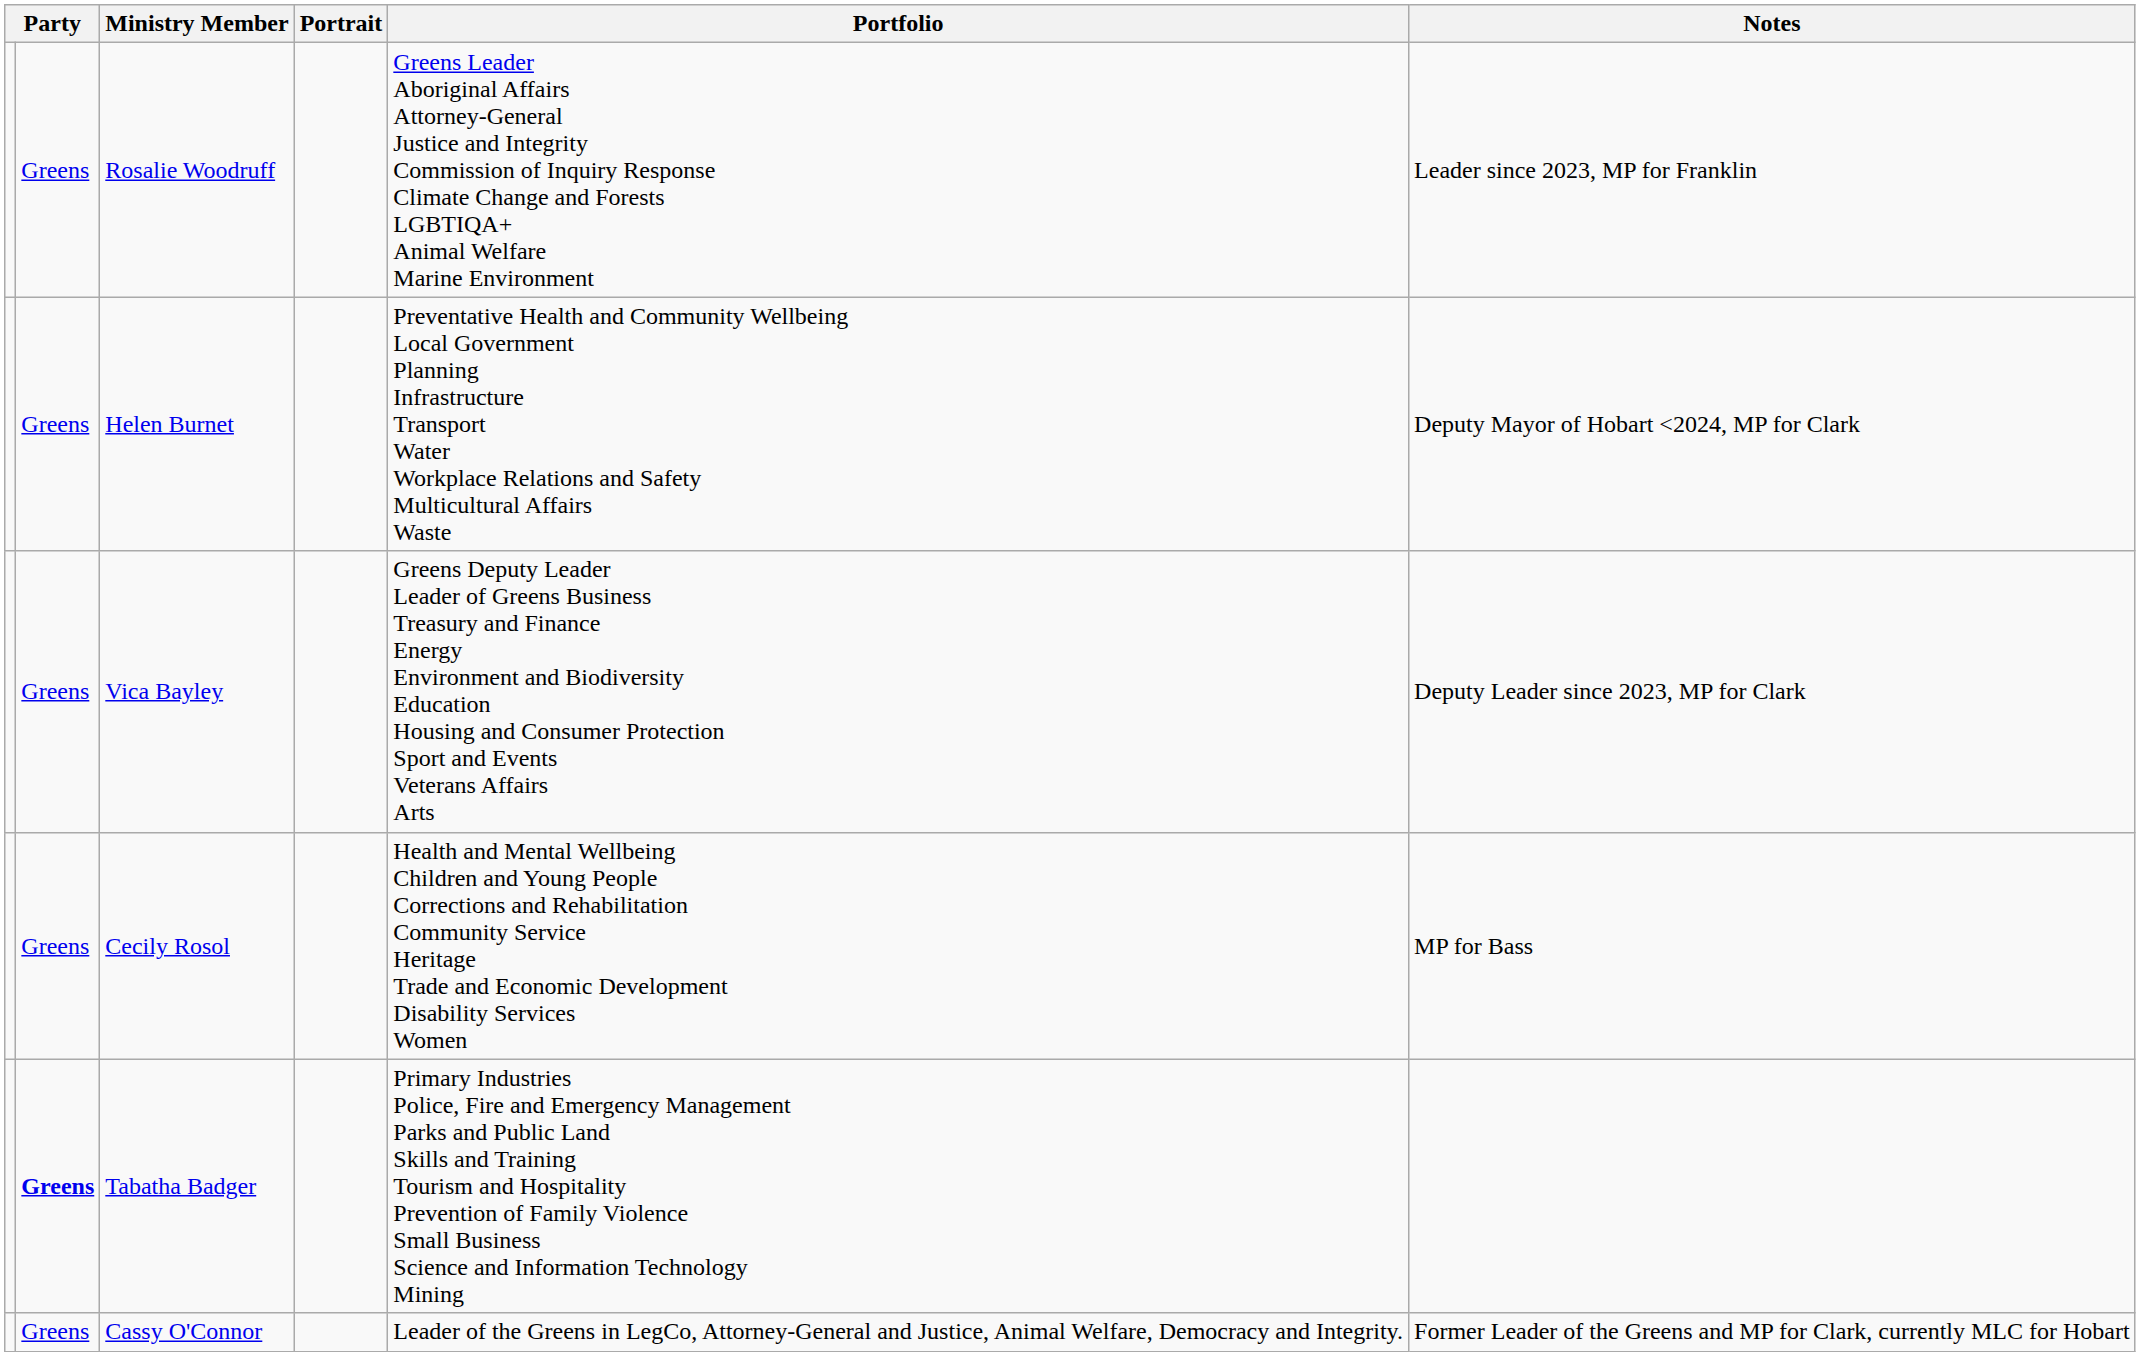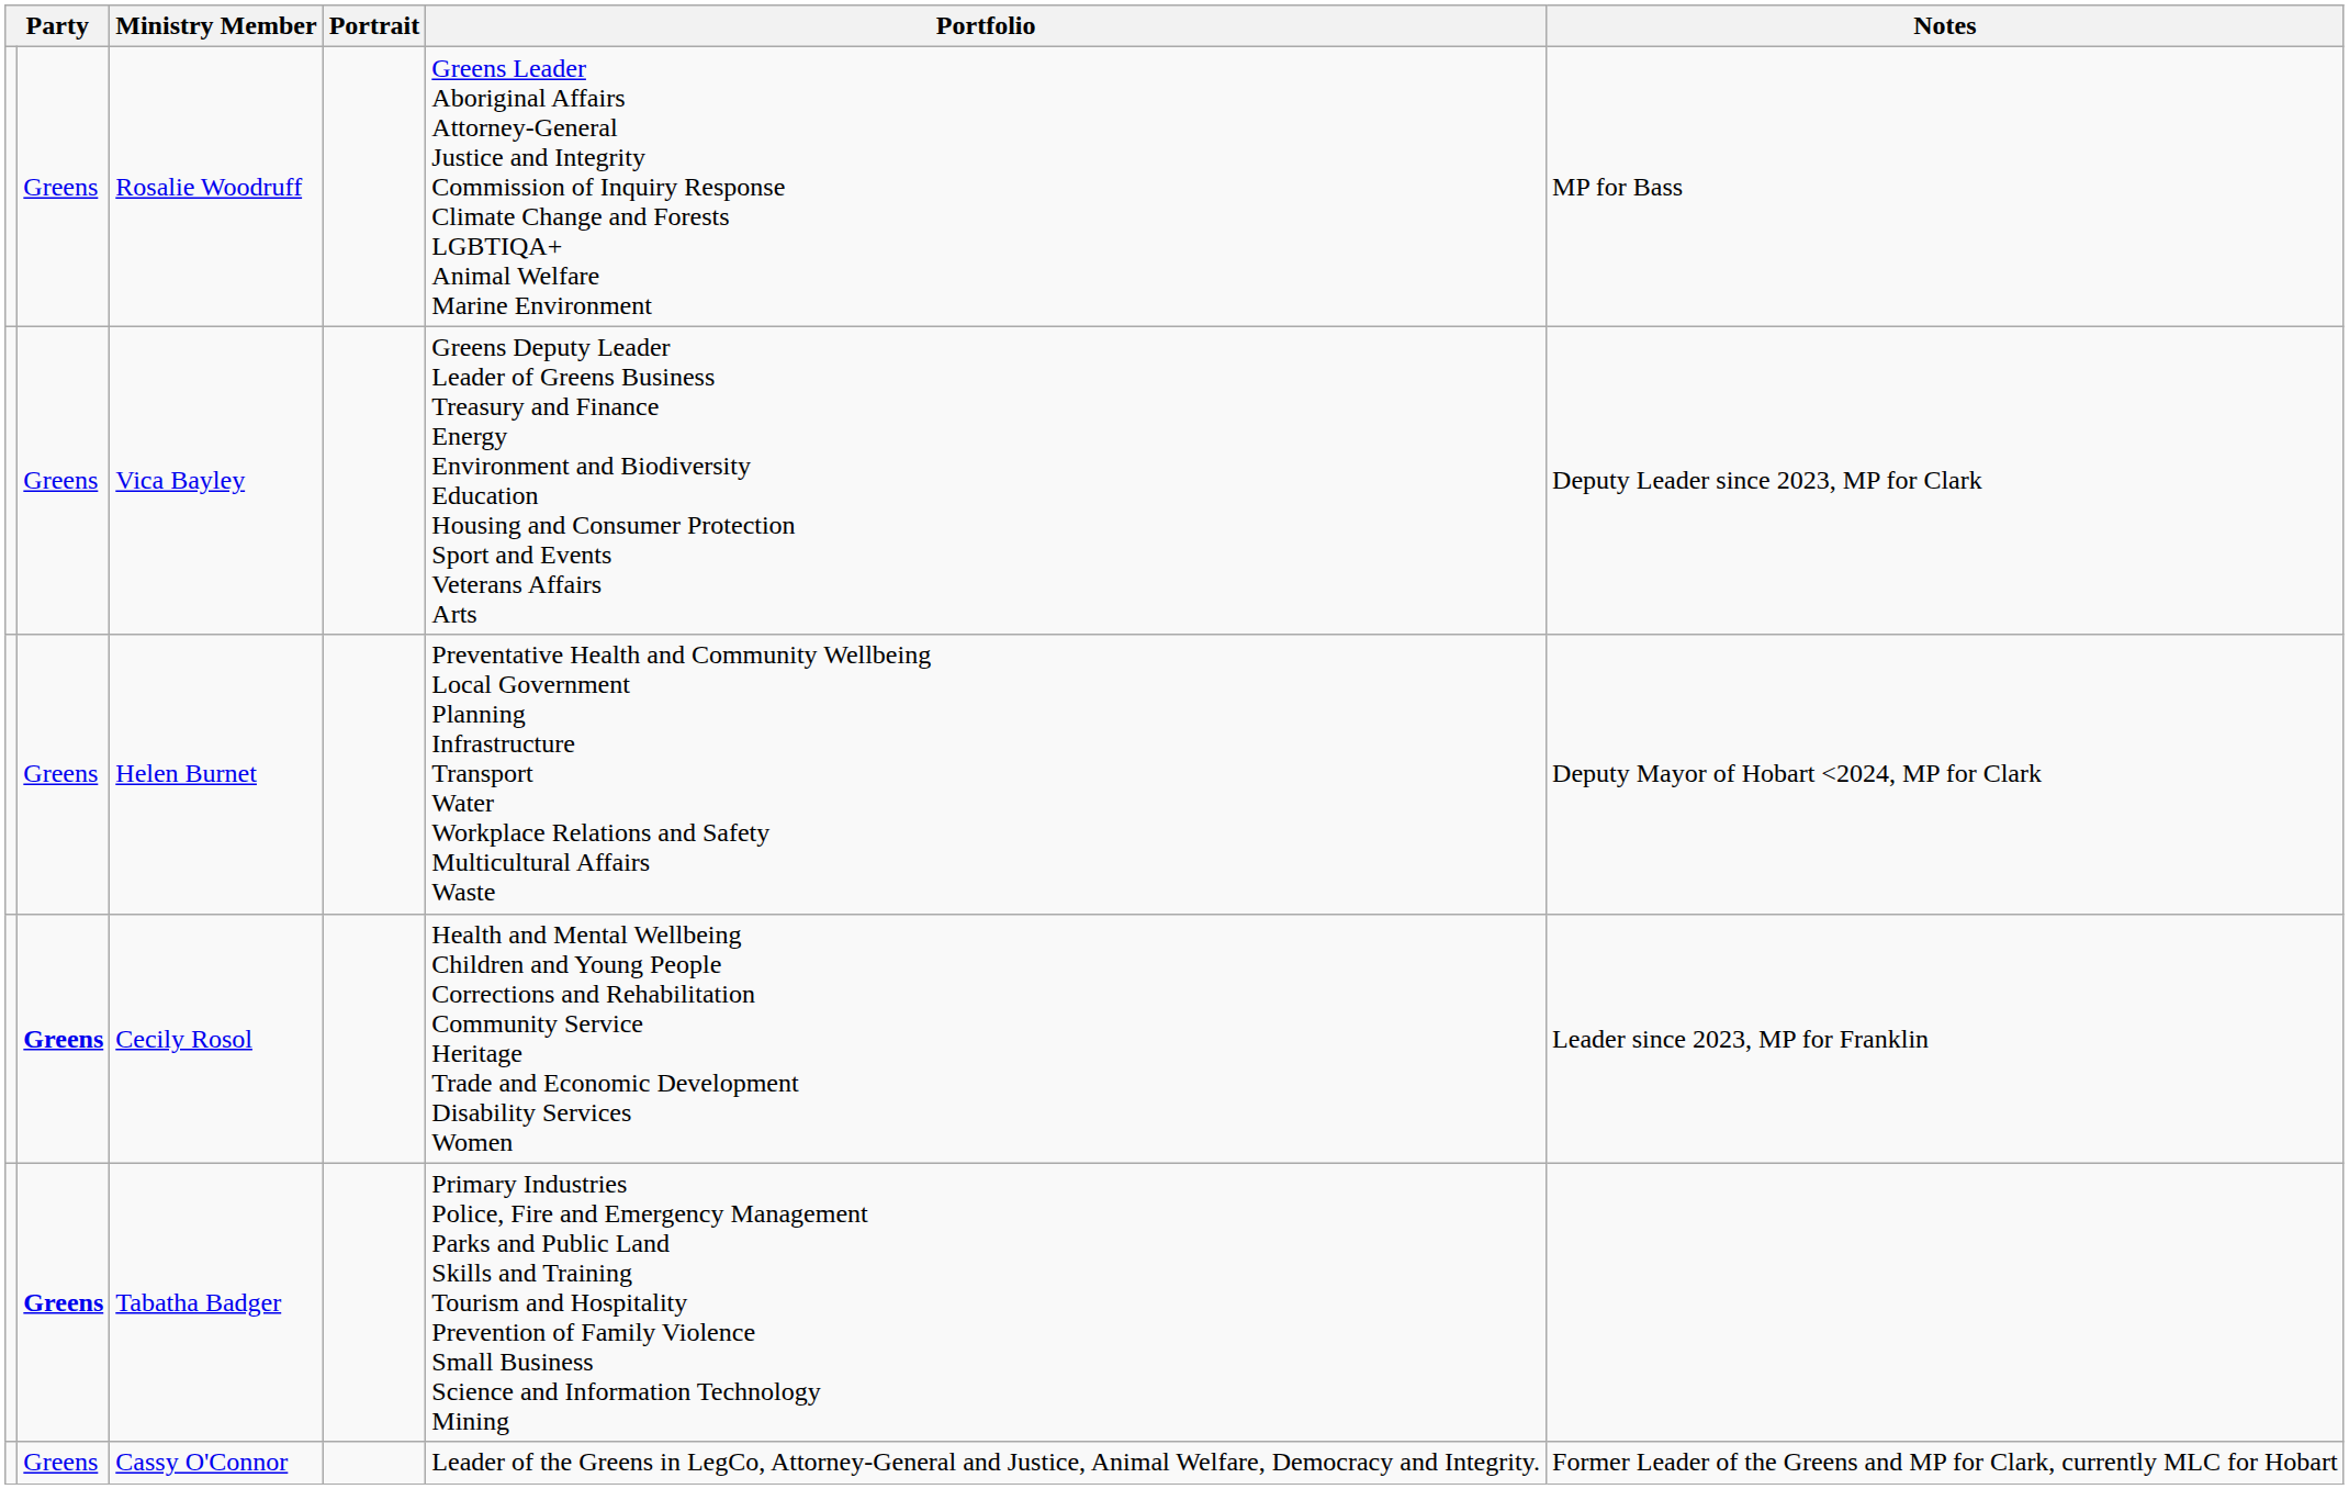 <table class=wikitable>
 <tr>
 <th colspan="2">Party</th>
 <th>Ministry Member</th>
 <th>Portrait</th>
 <th>Portfolio</th>
 <th>Notes</th>
 </tr>
 <tr>
 <td></td>
 <td><a href='#'>Greens</a></td>
 <td><a href='#'>Rosalie Woodruff</a></td>
 <td></td>
 <td><a href='#'>Greens Leader</a><br>Aboriginal Affairs<br>Attorney-General<br>Justice and Integrity<br>Commission of Inquiry Response<br>Climate Change and Forests<br>LGBTIQA+<br>Animal Welfare<br>Marine Environment</td>
-<td>Leader since 2023, MP for Franklin</td>
-</tr>
-<tr>
-<td></td>
-<td><a href='#'>Greens</a></td>
-<td><a href='#'>Helen Burnet</a></td>
-<td></td>
-<td>Preventative Health and Community Wellbeing<br>Local Government<br>Planning<br>Infrastructure<br>Transport<br> Water<br>Workplace Relations and Safety<br>Multicultural Affairs<br>Waste</td>
-<td>Deputy Mayor of Hobart <2024, MP for Clark</td>
+<td>MP for Bass</td>
 </tr>
 <tr>
 <td></td>
 <td><a href='#'>Greens</a></td>
 <td><a href='#'>Vica Bayley</a></td>
 <td></td>
 <td>Greens Deputy Leader<br>Leader of Greens Business<br> Treasury and Finance<br>Energy<br>Environment and Biodiversity<br>Education<br>Housing and Consumer Protection <br>Sport and Events<br>Veterans Affairs<br>Arts</td>
 <td>Deputy Leader since 2023, MP for Clark</td>
 </tr>
 <tr>
 <td></td>
 <td><a href='#'>Greens</a></td>
+<td><a href='#'>Helen Burnet</a></td>
+<td></td>
+<td>Preventative Health and Community Wellbeing<br>Local Government<br>Planning<br>Infrastructure<br>Transport<br> Water<br>Workplace Relations and Safety<br>Multicultural Affairs<br>Waste</td>
+<td>Deputy Mayor of Hobart <2024, MP for Clark</td>
+</tr>
+<tr>
+<td></td>
+<td><strong><a href='#'>Greens</a></strong></td>
 <td><a href='#'>Cecily Rosol</a></td>
 <td></td>
 <td>Health and Mental Wellbeing<br>Children and Young People <br>Corrections and Rehabilitation<br>Community Service<br>Heritage<br>Trade and Economic Development<br>Disability Services<br>Women</td>
-<td>MP for Bass</td>
+<td>Leader since 2023, MP for Franklin</td>
 </tr>
 <tr>
 <td></td>
 <td><strong><a href='#'>Greens</a></strong></td>
 <td><a href='#'>Tabatha Badger</a></td>
 <td></td>
 <td>Primary Industries<br>Police, Fire and Emergency Management<br>Parks and Public Land<br>Skills and Training <br>Tourism and Hospitality<br>Prevention of Family Violence<br>Small Business<br>Science and Information Technology<br>Mining</td>
 </tr>
 <tr>
 <td></td>
 <td><a href='#'>Greens</a></td>
 <td><a href='#'>Cassy O'Connor</a></td>
 <td></td>
 <td>Leader of the Greens in LegCo, Attorney-General and Justice, Animal Welfare, Democracy and Integrity.</td>
 <td>Former Leader of the Greens and MP for Clark, currently MLC for Hobart</td>
 </tr>
 </table>
